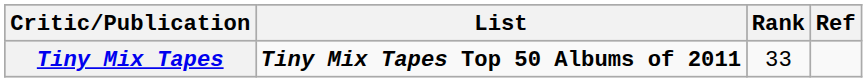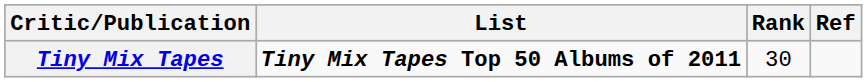 <table class="wikitable plainrowheaders">
 <tr>
 <th>Critic/Publication</th>
 <th>List</th>
 <th>Rank</th>
 <th>Ref</th>
 </tr>
 <tr>
 <th scope="row"><em><a href='#'>Tiny Mix Tapes</a></em></th>
 <td><strong><em>Tiny Mix Tapes</em> Top 50 Albums of 2011</strong></td>
-<td style="text-align:center;">33</td>
+<td style="text-align:center;">30</td>
 <td style="text-align:center;"></td>
 </tr>
 </table>
